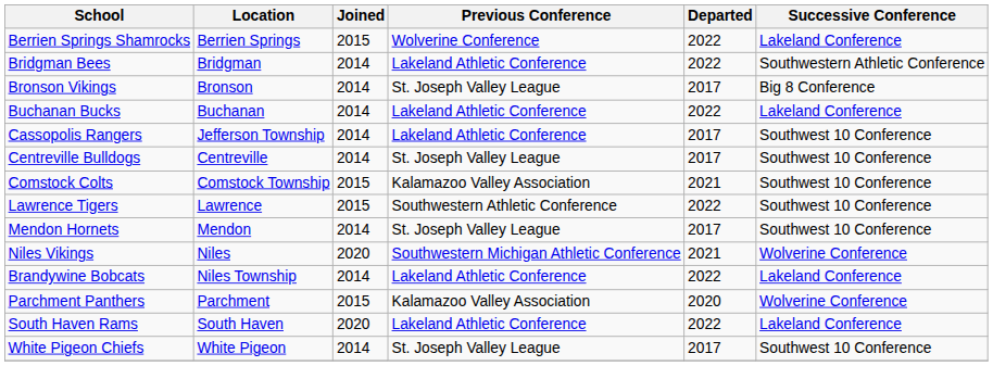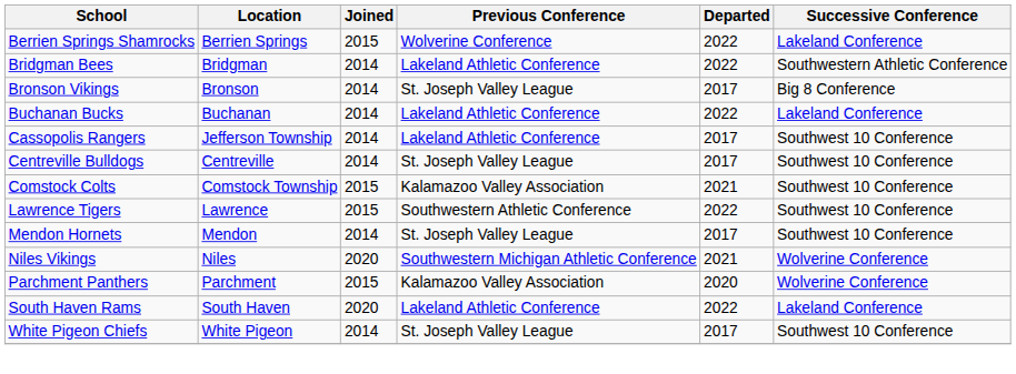 <table class="wikitable sortable">
 <tr>
 <th>School</th>
 <th>Location</th>
 <th>Joined</th>
 <th>Previous Conference</th>
 <th>Departed</th>
 <th>Successive Conference</th>
 </tr>
 <tr>
 <td><a href='#'>Berrien Springs Shamrocks</a></td>
 <td><a href='#'>Berrien Springs</a></td>
 <td>2015</td>
 <td><a href='#'>Wolverine Conference</a></td>
 <td>2022</td>
 <td><a href='#'>Lakeland Conference</a></td>
 </tr>
 <tr>
 <td><a href='#'>Bridgman Bees</a></td>
 <td><a href='#'>Bridgman</a></td>
 <td>2014</td>
 <td><a href='#'>Lakeland Athletic Conference</a></td>
 <td>2022</td>
 <td>Southwestern Athletic Conference</td>
 </tr>
 <tr>
 <td><a href='#'>Bronson Vikings</a></td>
 <td><a href='#'>Bronson</a></td>
 <td>2014</td>
 <td>St. Joseph Valley League</td>
 <td>2017</td>
 <td>Big 8 Conference</td>
 </tr>
 <tr>
 <td><a href='#'>Buchanan Bucks</a></td>
 <td><a href='#'>Buchanan</a></td>
 <td>2014</td>
 <td><a href='#'>Lakeland Athletic Conference</a></td>
 <td>2022</td>
 <td><a href='#'>Lakeland Conference</a></td>
 </tr>
 <tr>
 <td><a href='#'>Cassopolis Rangers</a></td>
 <td><a href='#'>Jefferson Township</a></td>
 <td>2014</td>
 <td><a href='#'>Lakeland Athletic Conference</a></td>
 <td>2017</td>
 <td>Southwest 10 Conference</td>
 </tr>
 <tr>
 <td><a href='#'>Centreville Bulldogs</a></td>
 <td><a href='#'>Centreville</a></td>
 <td>2014</td>
 <td>St. Joseph Valley League</td>
 <td>2017</td>
 <td>Southwest 10 Conference</td>
 </tr>
 <tr>
 <td><a href='#'>Comstock Colts</a></td>
 <td><a href='#'>Comstock Township</a></td>
 <td>2015</td>
 <td>Kalamazoo Valley Association</td>
 <td>2021</td>
 <td>Southwest 10 Conference</td>
 </tr>
 <tr>
 <td><a href='#'>Lawrence Tigers</a></td>
 <td><a href='#'>Lawrence</a></td>
 <td>2015</td>
 <td>Southwestern Athletic Conference</td>
 <td>2022</td>
 <td>Southwest 10 Conference</td>
 </tr>
 <tr>
 <td><a href='#'>Mendon Hornets</a></td>
 <td><a href='#'>Mendon</a></td>
 <td>2014</td>
 <td>St. Joseph Valley League</td>
 <td>2017</td>
 <td>Southwest 10 Conference</td>
 </tr>
 <tr>
 <td><a href='#'>Niles Vikings</a></td>
 <td><a href='#'>Niles</a></td>
 <td>2020</td>
 <td><a href='#'>Southwestern Michigan Athletic Conference</a></td>
 <td>2021</td>
 <td><a href='#'>Wolverine Conference</a></td>
 </tr>
 <tr>
-<td><a href='#'>Brandywine Bobcats</a></td>
-<td><a href='#'>Niles Township</a></td>
-<td>2014</td>
-<td><a href='#'>Lakeland Athletic Conference</a></td>
-<td>2022</td>
-<td><a href='#'>Lakeland Conference</a></td>
-</tr>
-<tr>
 <td><a href='#'>Parchment Panthers</a></td>
 <td><a href='#'>Parchment</a></td>
 <td>2015</td>
 <td>Kalamazoo Valley Association</td>
 <td>2020</td>
 <td><a href='#'>Wolverine Conference</a></td>
 </tr>
 <tr>
 <td><a href='#'>South Haven Rams</a></td>
 <td><a href='#'>South Haven</a></td>
 <td>2020</td>
 <td><a href='#'>Lakeland Athletic Conference</a></td>
 <td>2022</td>
 <td><a href='#'>Lakeland Conference</a></td>
 </tr>
 <tr>
 <td><a href='#'>White Pigeon Chiefs</a></td>
 <td><a href='#'>White Pigeon</a></td>
 <td>2014</td>
 <td>St. Joseph Valley League</td>
 <td>2017</td>
 <td>Southwest 10 Conference</td>
 </tr>
 <tr>
 </tr>
 </table>
